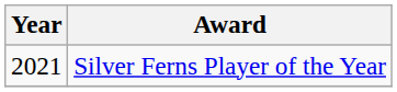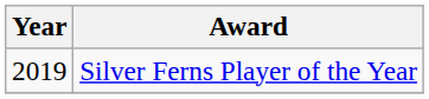 <table class="wikitable collapsible">
 <tr>
 <th>Year</th>
 <th>Award</th>
 </tr>
 <tr>
-<td>2021</td>
+<td>2019</td>
 <td><a href='#'>Silver Ferns Player of the Year</a></td>
 </tr>
 <tr>
 </tr>
 </table>
